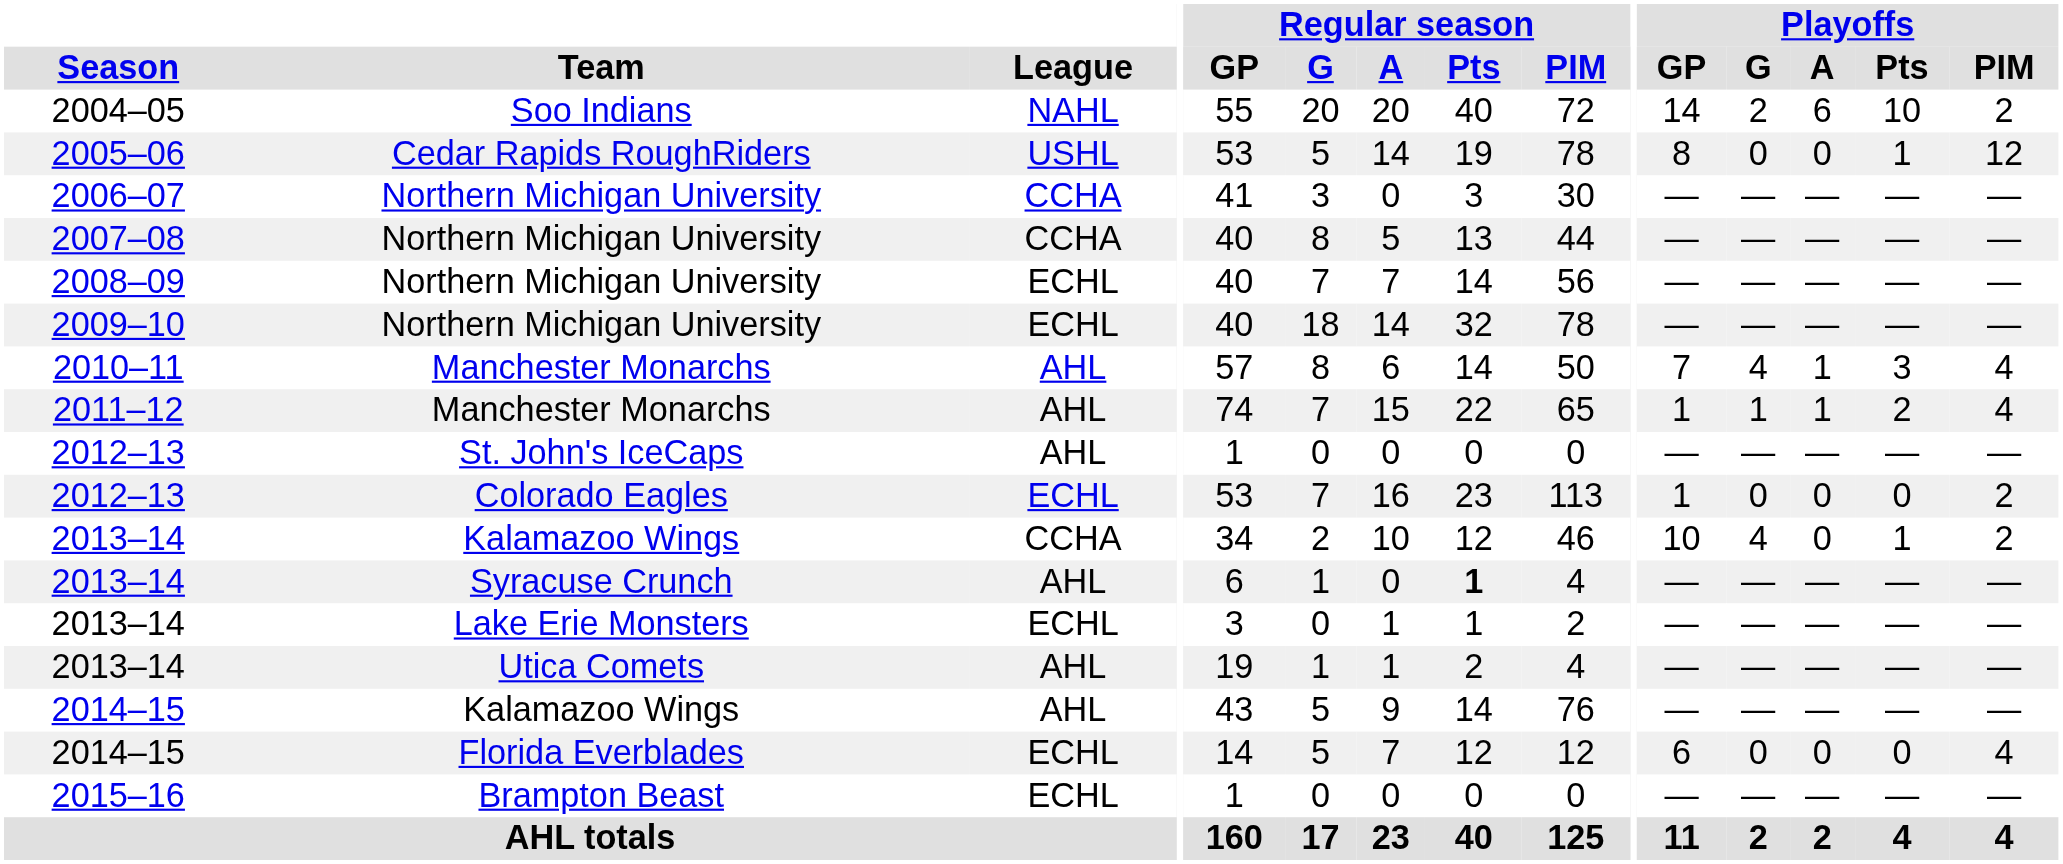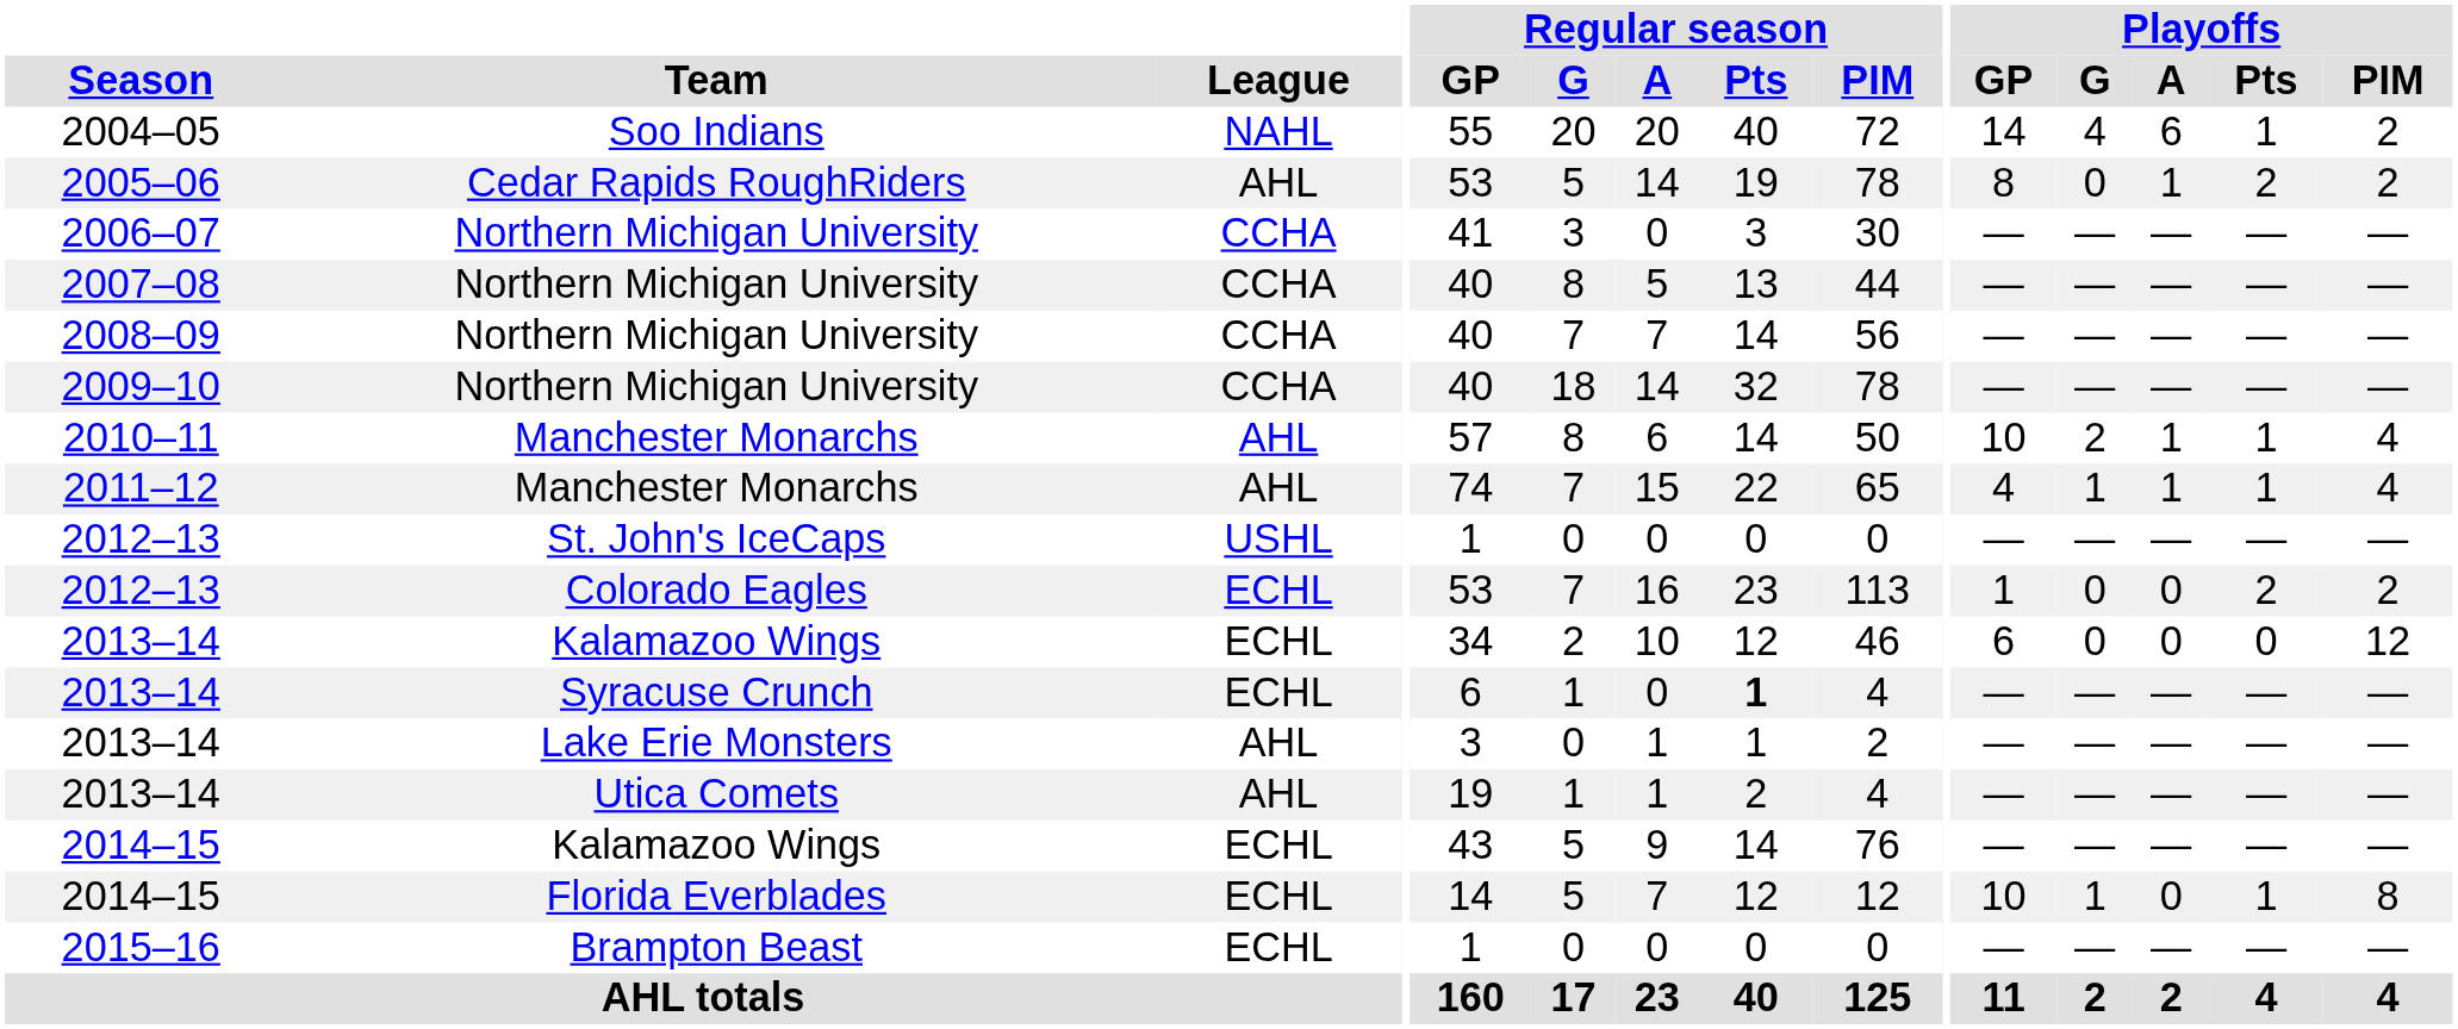 <table border="0" cellpadding="1" cellspacing="0" style="text-align:center; width:60em">
 <tr bgcolor="#e0e0e0">
 <th colspan="3" bgcolor="#ffffff"></th>
 <th rowspan="99" bgcolor="#ffffff"></th>
 <th colspan="5"><a href='#'>Regular season</a></th>
 <th rowspan="99" bgcolor="#ffffff"></th>
 <th colspan="5"><a href='#'>Playoffs</a></th>
 </tr>
 <tr bgcolor="#e0e0e0">
 <th><a href='#'>Season</a></th>
 <th>Team</th>
 <th>League</th>
 <th>GP</th>
 <th><a href='#'>G</a></th>
 <th><a href='#'>A</a></th>
 <th><a href='#'>Pts</a></th>
 <th><a href='#'>PIM</a></th>
 <th>GP</th>
 <th>G</th>
 <th>A</th>
 <th>Pts</th>
 <th>PIM</th>
 </tr>
 <tr>
 <td>2004–05</td>
 <td><a href='#'>Soo Indians</a></td>
 <td><a href='#'>NAHL</a></td>
 <td>55</td>
 <td>20</td>
 <td>20</td>
 <td>40</td>
 <td>72</td>
 <td>14</td>
-<td>2</td>
+<td>4</td>
 <td>6</td>
-<td>10</td>
+<td>1</td>
 <td>2</td>
 </tr>
 <tr bgcolor="#f0f0f0">
 <td><a href='#'>2005–06</a></td>
 <td><a href='#'>Cedar Rapids RoughRiders</a></td>
-<td><a href='#'>USHL</a></td>
+<td>AHL</td>
 <td>53</td>
 <td>5</td>
 <td>14</td>
 <td>19</td>
 <td>78</td>
 <td>8</td>
 <td>0</td>
-<td>0</td>
 <td>1</td>
-<td>12</td>
+<td>2</td>
+<td>2</td>
 </tr>
 <tr>
 <td><a href='#'>2006–07</a></td>
 <td><a href='#'>Northern Michigan University</a></td>
 <td><a href='#'>CCHA</a></td>
 <td>41</td>
 <td>3</td>
 <td>0</td>
 <td>3</td>
 <td>30</td>
 <td>—</td>
 <td>—</td>
 <td>—</td>
 <td>—</td>
 <td>—</td>
 </tr>
 <tr bgcolor="#f0f0f0">
 <td><a href='#'>2007–08</a></td>
 <td>Northern Michigan University</td>
 <td>CCHA</td>
 <td>40</td>
 <td>8</td>
 <td>5</td>
 <td>13</td>
 <td>44</td>
 <td>—</td>
 <td>—</td>
 <td>—</td>
 <td>—</td>
 <td>—</td>
 </tr>
 <tr>
 <td><a href='#'>2008–09</a></td>
 <td>Northern Michigan University</td>
-<td>ECHL</td>
+<td>CCHA</td>
 <td>40</td>
 <td>7</td>
 <td>7</td>
 <td>14</td>
 <td>56</td>
 <td>—</td>
 <td>—</td>
 <td>—</td>
 <td>—</td>
 <td>—</td>
 </tr>
 <tr bgcolor="#f0f0f0">
 <td><a href='#'>2009–10</a></td>
 <td>Northern Michigan University</td>
-<td>ECHL</td>
+<td>CCHA</td>
 <td>40</td>
 <td>18</td>
 <td>14</td>
 <td>32</td>
 <td>78</td>
 <td>—</td>
 <td>—</td>
 <td>—</td>
 <td>—</td>
 <td>—</td>
 </tr>
 <tr>
 <td><a href='#'>2010–11</a></td>
 <td><a href='#'>Manchester Monarchs</a></td>
 <td><a href='#'>AHL</a></td>
 <td>57</td>
 <td>8</td>
 <td>6</td>
 <td>14</td>
 <td>50</td>
-<td>7</td>
-<td>4</td>
+<td>10</td>
+<td>2</td>
 <td>1</td>
-<td>3</td>
+<td>1</td>
 <td>4</td>
 </tr>
 <tr bgcolor="#f0f0f0">
 <td><a href='#'>2011–12</a></td>
 <td>Manchester Monarchs</td>
 <td>AHL</td>
 <td>74</td>
 <td>7</td>
 <td>15</td>
 <td>22</td>
 <td>65</td>
+<td>4</td>
 <td>1</td>
 <td>1</td>
 <td>1</td>
-<td>2</td>
 <td>4</td>
 </tr>
 <tr>
 <td><a href='#'>2012–13</a></td>
 <td><a href='#'>St. John's IceCaps</a></td>
-<td>AHL</td>
+<td><a href='#'>USHL</a></td>
 <td>1</td>
 <td>0</td>
 <td>0</td>
 <td>0</td>
 <td>0</td>
 <td>—</td>
 <td>—</td>
 <td>—</td>
 <td>—</td>
 <td>—</td>
 </tr>
 <tr bgcolor="#f0f0f0">
 <td><a href='#'>2012–13</a></td>
 <td><a href='#'>Colorado Eagles</a></td>
 <td><a href='#'>ECHL</a></td>
 <td>53</td>
 <td>7</td>
 <td>16</td>
 <td>23</td>
 <td>113</td>
 <td>1</td>
 <td>0</td>
 <td>0</td>
-<td>0</td>
+<td>2</td>
 <td>2</td>
 </tr>
 <tr>
 <td><a href='#'>2013–14</a></td>
 <td><a href='#'>Kalamazoo Wings</a></td>
-<td>CCHA</td>
+<td>ECHL</td>
 <td>34</td>
 <td>2</td>
 <td>10</td>
 <td>12</td>
 <td>46</td>
-<td>10</td>
-<td>4</td>
+<td>6</td>
 <td>0</td>
-<td>1</td>
-<td>2</td>
+<td>0</td>
+<td>0</td>
+<td>12</td>
 </tr>
 <tr bgcolor="#f0f0f0">
 <td><a href='#'>2013–14</a></td>
 <td><a href='#'>Syracuse Crunch</a></td>
-<td>AHL</td>
+<td>ECHL</td>
 <td>6</td>
 <td>1</td>
 <td>0</td>
 <td><strong>1</strong></td>
 <td>4</td>
 <td>—</td>
 <td>—</td>
 <td>—</td>
 <td>—</td>
 <td>—</td>
 </tr>
 <tr>
 <td>2013–14</td>
 <td><a href='#'>Lake Erie Monsters</a></td>
-<td>ECHL</td>
+<td>AHL</td>
 <td>3</td>
 <td>0</td>
 <td>1</td>
 <td>1</td>
 <td>2</td>
 <td>—</td>
 <td>—</td>
 <td>—</td>
 <td>—</td>
 <td>—</td>
 </tr>
 <tr bgcolor="#f0f0f0">
 <td>2013–14</td>
 <td><a href='#'>Utica Comets</a></td>
 <td>AHL</td>
 <td>19</td>
 <td>1</td>
 <td>1</td>
 <td>2</td>
 <td>4</td>
 <td>—</td>
 <td>—</td>
 <td>—</td>
 <td>—</td>
 <td>—</td>
 </tr>
 <tr>
 <td><a href='#'>2014–15</a></td>
 <td>Kalamazoo Wings</td>
-<td>AHL</td>
+<td>ECHL</td>
 <td>43</td>
 <td>5</td>
 <td>9</td>
 <td>14</td>
 <td>76</td>
 <td>—</td>
 <td>—</td>
 <td>—</td>
 <td>—</td>
 <td>—</td>
 </tr>
 <tr bgcolor="#f0f0f0">
 <td>2014–15</td>
 <td><a href='#'>Florida Everblades</a></td>
 <td>ECHL</td>
 <td>14</td>
 <td>5</td>
 <td>7</td>
 <td>12</td>
 <td>12</td>
-<td>6</td>
+<td>10</td>
+<td>1</td>
 <td>0</td>
-<td>0</td>
-<td>0</td>
-<td>4</td>
+<td>1</td>
+<td>8</td>
 </tr>
 <tr>
 <td><a href='#'>2015–16</a></td>
 <td><a href='#'>Brampton Beast</a></td>
 <td>ECHL</td>
 <td>1</td>
 <td>0</td>
 <td>0</td>
 <td>0</td>
 <td>0</td>
 <td>—</td>
 <td>—</td>
 <td>—</td>
 <td>—</td>
 <td>—</td>
 </tr>
 <tr bgcolor="#e0e0e0">
 <th colspan="3">AHL totals</th>
 <th>160</th>
 <th>17</th>
 <th>23</th>
 <th>40</th>
 <th>125</th>
 <th>11</th>
 <th>2</th>
 <th>2</th>
 <th>4</th>
 <th>4</th>
 </tr>
 </table>
